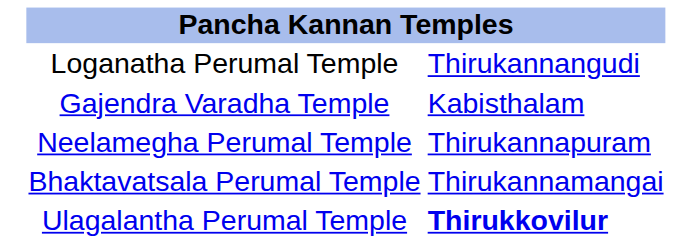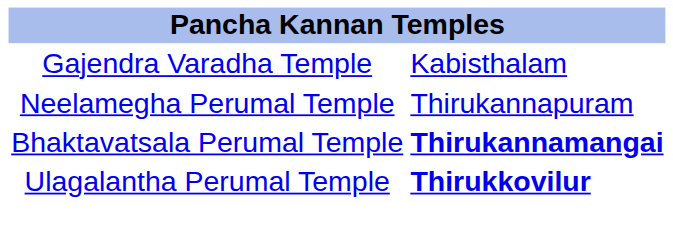 <table class="toccolours" style="clear:right; float:right; background:#ffffff; margin: 0 0 0.5em 1em; width:300">
 <tr>
 <th style="background:#A8BDEC" align="center" colspan="2"><strong>Pancha Kannan Temples</strong></th>
-</tr>
-<tr>
-<td align="center">Loganatha Perumal Temple</td>
-<td><a href='#'>Thirukannangudi</a></td>
 </tr>
 <tr>
 <td align="center"><a href='#'>Gajendra Varadha Temple</a></td>
 <td><a href='#'>Kabisthalam</a></td>
 </tr>
 <tr>
 <td align="center"><a href='#'>Neelamegha Perumal Temple</a></td>
 <td><a href='#'>Thirukannapuram</a></td>
 </tr>
 <tr>
 <td align="center"><a href='#'>Bhaktavatsala Perumal Temple</a></td>
-<td><a href='#'>Thirukannamangai</a></td>
+<td><strong><a href='#'>Thirukannamangai</a></strong></td>
 </tr>
 <tr>
 <td align="center"><a href='#'>Ulagalantha Perumal Temple</a></td>
 <td><strong><a href='#'>Thirukkovilur</a></strong></td>
 </tr>
 </table>
